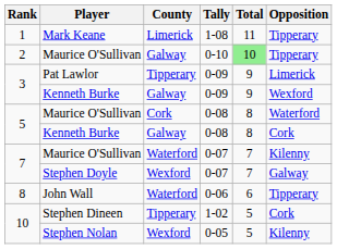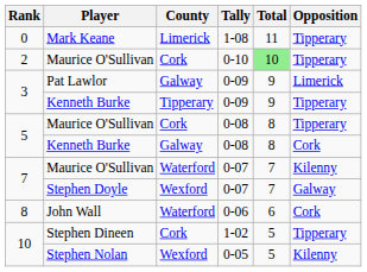 <table class="wikitable">
 <tr>
 <th>Rank</th>
 <th>Player</th>
 <th>County</th>
 <th>Tally</th>
 <th>Total</th>
 <th>Opposition</th>
 </tr>
 <tr>
-<td rowspan="1" style="text-align:center;">1</td>
+<td rowspan="1" style="text-align:center;">0</td>
 <td><a href='#'>Mark Keane</a></td>
 <td><a href='#'>Limerick</a></td>
 <td align=center>1-08</td>
 <td align=center>11</td>
 <td><a href='#'>Tipperary</a></td>
 </tr>
 <tr>
 <td rowspan="1" style="text-align:center;">2</td>
 <td>Maurice O'Sullivan</td>
-<td><a href='#'>Galway</a></td>
+<td><a href='#'>Cork</a></td>
 <td align=center>0-10</td>
 <td align=center style="background: lightgreen;">10</td>
 <td><a href='#'>Tipperary</a></td>
 </tr>
 <tr>
 <td rowspan="2" style="text-align:center;">3</td>
 <td>Pat Lawlor</td>
-<td><a href='#'>Tipperary</a></td>
+<td><a href='#'>Galway</a></td>
 <td align=center>0-09</td>
 <td align=center>9</td>
 <td><a href='#'>Limerick</a></td>
 </tr>
 <tr>
 <td><a href='#'>Kenneth Burke</a></td>
-<td><a href='#'>Galway</a></td>
+<td><a href='#'>Tipperary</a></td>
 <td align=center>0-09</td>
 <td align=center>9</td>
-<td><a href='#'>Wexford</a></td>
+<td><a href='#'>Tipperary</a></td>
 </tr>
 <tr>
 <td rowspan="2" style="text-align:center;">5</td>
 <td>Maurice O'Sullivan</td>
 <td><a href='#'>Cork</a></td>
 <td align=center>0-08</td>
 <td align=center>8</td>
-<td><a href='#'>Waterford</a></td>
+<td><a href='#'>Tipperary</a></td>
 </tr>
 <tr>
 <td><a href='#'>Kenneth Burke</a></td>
 <td><a href='#'>Galway</a></td>
 <td align=center>0-08</td>
 <td align=center>8</td>
 <td><a href='#'>Cork</a></td>
 </tr>
 <tr>
 <td rowspan="2" style="text-align:center;">7</td>
 <td>Maurice O'Sullivan</td>
 <td><a href='#'>Waterford</a></td>
 <td align=center>0-07</td>
 <td align=center>7</td>
 <td><a href='#'>Kilenny</a></td>
 </tr>
 <tr>
 <td><a href='#'>Stephen Doyle</a></td>
 <td><a href='#'>Wexford</a></td>
 <td align=center>0-07</td>
 <td align=center>7</td>
 <td><a href='#'>Galway</a></td>
 </tr>
 <tr>
 <td rowspan="1" style="text-align:center;">8</td>
 <td>John Wall</td>
 <td><a href='#'>Waterford</a></td>
 <td align=center>0-06</td>
 <td align=center>6</td>
-<td><a href='#'>Tipperary</a></td>
+<td><a href='#'>Cork</a></td>
 </tr>
 <tr>
 <td rowspan="2" style="text-align:center;">10</td>
 <td>Stephen Dineen</td>
-<td><a href='#'>Tipperary</a></td>
+<td><a href='#'>Cork</a></td>
 <td align=center>1-02</td>
 <td align=center>5</td>
-<td><a href='#'>Cork</a></td>
+<td><a href='#'>Tipperary</a></td>
 </tr>
 <tr>
 <td><a href='#'>Stephen Nolan</a></td>
 <td><a href='#'>Wexford</a></td>
 <td align=center>0-05</td>
 <td align=center>5</td>
 <td><a href='#'>Kilenny</a></td>
 </tr>
 </table>
